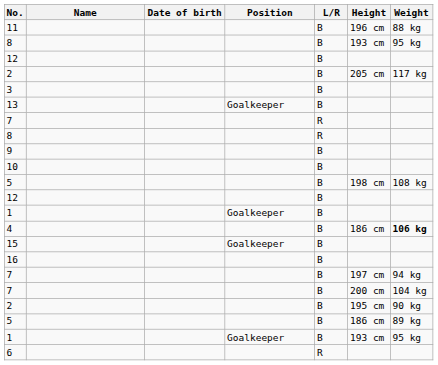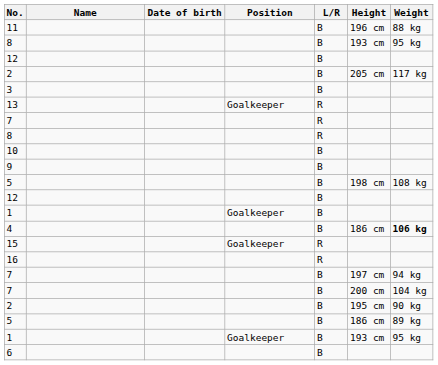 <table class="wikitable sortable" style=font-size:100%; text-align:center;>
 <tr>
 <th>No.</th>
 <th style=width:12em>Name</th>
 <th style=width:8em>Date of birth</th>
 <th style=width:9em>Position</th>
 <th style=width:3em>L/R</th>
 <th style=width:4em>Height</th>
 <th style=width:4em>Weight</th>
 </tr>
 <tr>
 <td>11</td>
 <td align=left></td>
 <td align=right></td>
 <td></td>
 <td>B</td>
 <td>196 cm</td>
 <td>88 kg</td>
 </tr>
 <tr>
 <td>8</td>
 <td align=left></td>
 <td align=right></td>
 <td></td>
 <td>B</td>
 <td>193 cm</td>
 <td>95 kg</td>
 </tr>
 <tr>
 <td>12</td>
 <td align=left></td>
 <td align=right></td>
 <td></td>
 <td>B</td>
 <td></td>
 <td></td>
 </tr>
 <tr>
 <td>2</td>
 <td align=left></td>
 <td align=right></td>
 <td></td>
 <td>B</td>
 <td>205 cm</td>
 <td>117 kg</td>
 </tr>
 <tr>
 <td>3</td>
 <td align=left></td>
 <td align=right></td>
 <td></td>
 <td>B</td>
 <td></td>
 <td></td>
 </tr>
 <tr>
 <td>13</td>
 <td align=left></td>
 <td align=right></td>
 <td>Goalkeeper</td>
-<td>B</td>
+<td>R</td>
 <td></td>
 <td></td>
 </tr>
 <tr>
 <td>7</td>
 <td align=left></td>
 <td align=right></td>
 <td></td>
 <td>R</td>
 <td></td>
 <td></td>
 </tr>
 <tr>
 <td>8</td>
 <td align=left></td>
 <td align=right></td>
 <td></td>
 <td>R</td>
 <td></td>
 <td></td>
 </tr>
 <tr>
-<td>9</td>
+<td>10</td>
 <td align=left></td>
 <td align=right></td>
 <td></td>
 <td>B</td>
 <td></td>
 <td></td>
 </tr>
 <tr>
-<td>10</td>
+<td>9</td>
 <td align=left></td>
 <td align=right></td>
 <td></td>
 <td>B</td>
 <td></td>
 <td></td>
 </tr>
 <tr>
 <td>5</td>
 <td align=left></td>
 <td align=right></td>
 <td></td>
 <td>B</td>
 <td>198 cm</td>
 <td>108 kg</td>
 </tr>
 <tr>
 <td>12</td>
 <td align=left></td>
 <td align=right></td>
 <td></td>
 <td>B</td>
 <td></td>
 <td></td>
 </tr>
 <tr>
 <td>1</td>
 <td align=left></td>
 <td align=right></td>
 <td>Goalkeeper</td>
 <td>B</td>
 <td></td>
 <td></td>
 </tr>
 <tr>
 <td>4</td>
 <td align=left></td>
 <td align=right></td>
 <td></td>
 <td>B</td>
 <td>186 cm</td>
 <td><strong>106 kg</strong></td>
 </tr>
 <tr>
 <td>15</td>
 <td align=left></td>
 <td align=right></td>
 <td>Goalkeeper</td>
-<td>B</td>
+<td>R</td>
 <td></td>
 <td></td>
 </tr>
 <tr>
 <td>16</td>
 <td align=left></td>
 <td align=right></td>
 <td></td>
-<td>B</td>
+<td>R</td>
 <td></td>
 <td></td>
 </tr>
 <tr>
 <td>7</td>
 <td align=left></td>
 <td align=right></td>
 <td></td>
 <td>B</td>
 <td>197 cm</td>
 <td>94 kg</td>
 </tr>
 <tr>
 <td>7</td>
 <td align=left></td>
 <td align=right></td>
 <td></td>
 <td>B</td>
 <td>200 cm</td>
 <td>104 kg</td>
 </tr>
 <tr>
 <td>2</td>
 <td align=left></td>
 <td align=right></td>
 <td></td>
 <td>B</td>
 <td>195 cm</td>
 <td>90 kg</td>
 </tr>
 <tr>
 <td>5</td>
 <td align=left></td>
 <td align=right></td>
 <td></td>
 <td>B</td>
 <td>186 cm</td>
 <td>89 kg</td>
 </tr>
 <tr>
 <td>1</td>
 <td align=left></td>
 <td align=right></td>
 <td>Goalkeeper</td>
 <td>B</td>
 <td>193 cm</td>
 <td>95 kg</td>
 </tr>
 <tr>
 <td>6</td>
 <td align=left></td>
 <td align=right></td>
 <td></td>
-<td>R</td>
+<td>B</td>
 <td></td>
 <td></td>
 </tr>
 </table>
